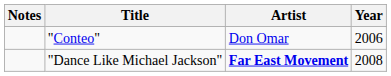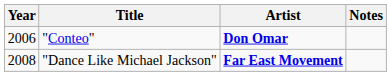 <table class="wikitable sortable">
 <tr>
-<th class="unsortable">Notes</th>
+<th>Year</th>
 <th>Title</th>
 <th>Artist</th>
-<th>Year</th>
+<th class="unsortable">Notes</th>
 </tr>
 <tr>
+<td>2006</td>
+<td>"<a href='#'>Conteo</a>"</td>
+<td><strong><a href='#'>Don Omar</a></strong></td>
 <td></td>
-<td>"<a href='#'>Conteo</a>"</td>
-<td><a href='#'>Don Omar</a></td>
-<td>2006</td>
 </tr>
 <tr>
-<td></td>
+<td>2008</td>
 <td>"Dance Like Michael Jackson"</td>
 <td><strong><a href='#'>Far East Movement</a></strong></td>
-<td>2008</td>
+<td></td>
 </tr>
 </table>
